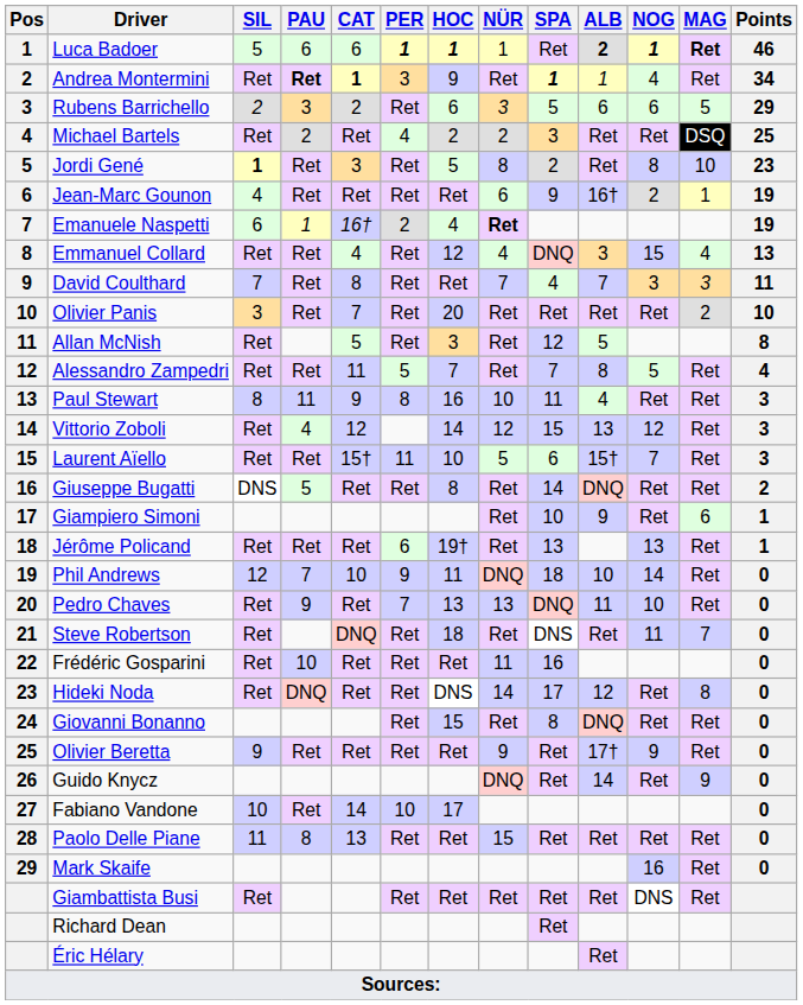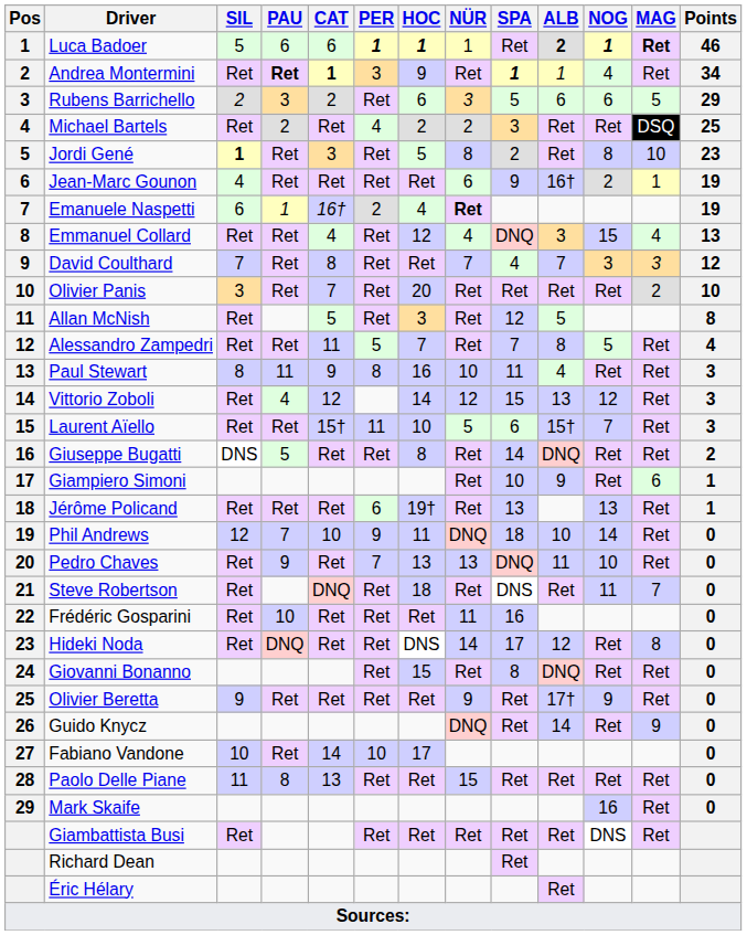 <table class="wikitable" style="font-size: 85%; text-align:center">
 <tr align="center" style="background:#CCCCCC;">
 <th>Pos</th>
 <th>Driver</th>
 <th><a href='#'>SIL</a><br></th>
 <th><a href='#'>PAU</a><br></th>
 <th><a href='#'>CAT</a><br></th>
 <th><a href='#'>PER</a><br></th>
 <th><a href='#'>HOC</a><br></th>
 <th><a href='#'>NÜR</a><br></th>
 <th><a href='#'>SPA</a><br></th>
 <th><a href='#'>ALB</a><br></th>
 <th><a href='#'>NOG</a><br></th>
 <th><a href='#'>MAG</a><br></th>
 <th>Points</th>
 </tr>
 <tr>
 <th>1</th>
 <td align="left"> <a href='#'>Luca Badoer</a></td>
 <td style="background:#DFFFDF;">5</td>
 <td style="background:#DFFFDF;">6</td>
 <td style="background:#DFFFDF;">6</td>
 <td style="background:#FFFFBF;"><strong><em>1</em></strong></td>
 <td style="background:#FFFFBF;"><strong><em>1</em></strong></td>
 <td style="background:#FFFFBF;">1</td>
 <td style="background:#EFCFFF;">Ret</td>
 <td style="background:#DFDFDF;"><strong>2</strong></td>
 <td style="background:#FFFFBF;"><strong><em>1</em></strong></td>
 <td style="background:#EFCFFF;"><strong>Ret</strong></td>
 <th>46</th>
 </tr>
 <tr>
 <th>2</th>
 <td align="left" nowrap> <a href='#'>Andrea Montermini</a></td>
 <td style="background:#EFCFFF;">Ret</td>
 <td style="background:#EFCFFF;"><strong>Ret</strong></td>
 <td style="background:#FFFFBF;"><strong>1</strong></td>
 <td style="background:#FFDF9F;">3</td>
 <td style="background:#CFCFFF;">9</td>
 <td style="background:#EFCFFF;">Ret</td>
 <td style="background:#FFFFBF;"><strong><em>1</em></strong></td>
 <td style="background:#FFFFBF;"><em>1</em></td>
 <td style="background:#DFFFDF;">4</td>
 <td style="background:#EFCFFF;">Ret</td>
 <th>34</th>
 </tr>
 <tr>
 <th>3</th>
 <td align="left"> <a href='#'>Rubens Barrichello</a></td>
 <td style="background:#DFDFDF;"><em>2</em></td>
 <td style="background:#FFDF9F;">3</td>
 <td style="background:#DFDFDF;">2</td>
 <td style="background:#EFCFFF;">Ret</td>
 <td style="background:#DFFFDF;">6</td>
 <td style="background:#FFDF9F;"><em>3</em></td>
 <td style="background:#DFFFDF;">5</td>
 <td style="background:#DFFFDF;">6</td>
 <td style="background:#DFFFDF;">6</td>
 <td style="background:#DFFFDF;">5</td>
 <th>29</th>
 </tr>
 <tr>
 <th>4</th>
 <td align="left"> <a href='#'>Michael Bartels</a></td>
 <td style="background:#EFCFFF;">Ret</td>
 <td style="background:#DFDFDF;">2</td>
 <td style="background:#EFCFFF;">Ret</td>
 <td style="background:#DFFFDF;">4</td>
 <td style="background:#DFDFDF;">2</td>
 <td style="background:#DFDFDF;">2</td>
 <td style="background:#FFDF9F;">3</td>
 <td style="background:#EFCFFF;">Ret</td>
 <td style="background:#EFCFFF;">Ret</td>
 <td style="background:#000000; color:white">DSQ</td>
 <th>25</th>
 </tr>
 <tr>
 <th>5</th>
 <td align="left"> <a href='#'>Jordi Gené</a></td>
 <td style="background:#FFFFBF;"><strong>1</strong></td>
 <td style="background:#EFCFFF;">Ret</td>
 <td style="background:#FFDF9F;">3</td>
 <td style="background:#EFCFFF;">Ret</td>
 <td style="background:#DFFFDF;">5</td>
 <td style="background:#CFCFFF;">8</td>
 <td style="background:#DFDFDF;">2</td>
 <td style="background:#EFCFFF;">Ret</td>
 <td style="background:#CFCFFF;">8</td>
 <td style="background:#CFCFFF;">10</td>
 <th>23</th>
 </tr>
 <tr>
 <th>6</th>
 <td align="left" nowrap> <a href='#'>Jean-Marc Gounon</a></td>
 <td style="background:#DFFFDF;">4</td>
 <td style="background:#EFCFFF;">Ret</td>
 <td style="background:#EFCFFF;">Ret</td>
 <td style="background:#EFCFFF;">Ret</td>
 <td style="background:#EFCFFF;">Ret</td>
 <td style="background:#DFFFDF;">6</td>
 <td style="background:#CFCFFF;">9</td>
 <td style="background:#CFCFFF;">16†</td>
 <td style="background:#DFDFDF;">2</td>
 <td style="background:#FFFFBF;">1</td>
 <th>19</th>
 </tr>
 <tr>
 <th>7</th>
 <td align="left"> <a href='#'>Emanuele Naspetti</a></td>
 <td style="background:#DFFFDF;">6</td>
 <td style="background:#FFFFBF;"><em>1</em></td>
 <td style="background:#CFCFFF;"><em>16†</em></td>
 <td style="background:#DFDFDF;">2</td>
 <td style="background:#DFFFDF;">4</td>
 <td style="background:#EFCFFF;"><strong>Ret</strong></td>
 <td></td>
 <td></td>
 <td></td>
 <td></td>
 <th>19</th>
 </tr>
 <tr>
 <th>8</th>
 <td align="left"> <a href='#'>Emmanuel Collard</a></td>
 <td style="background:#EFCFFF;">Ret</td>
 <td style="background:#EFCFFF;">Ret</td>
 <td style="background:#DFFFDF;">4</td>
 <td style="background:#EFCFFF;">Ret</td>
 <td style="background:#CFCFFF;">12</td>
 <td style="background:#DFFFDF;">4</td>
 <td style="background:#FFCFCF;">DNQ</td>
 <td style="background:#FFDF9F;">3</td>
 <td style="background:#CFCFFF;">15</td>
 <td style="background:#DFFFDF;">4</td>
 <th>13</th>
 </tr>
 <tr>
 <th>9</th>
 <td align="left"> <a href='#'>David Coulthard</a></td>
 <td style="background:#CFCFFF;">7</td>
 <td style="background:#EFCFFF;">Ret</td>
 <td style="background:#CFCFFF;">8</td>
 <td style="background:#EFCFFF;">Ret</td>
 <td style="background:#EFCFFF;">Ret</td>
 <td style="background:#CFCFFF;">7</td>
 <td style="background:#DFFFDF;">4</td>
 <td style="background:#CFCFFF;">7</td>
 <td style="background:#FFDF9F;">3</td>
 <td style="background:#FFDF9F;"><em>3</em></td>
-<th>11</th>
+<th>12</th>
 </tr>
 <tr>
 <th>10</th>
 <td align="left"> <a href='#'>Olivier Panis</a></td>
 <td style="background:#FFDF9F;">3</td>
 <td style="background:#EFCFFF;">Ret</td>
 <td style="background:#CFCFFF;">7</td>
 <td style="background:#EFCFFF;">Ret</td>
 <td style="background:#CFCFFF;">20</td>
 <td style="background:#EFCFFF;">Ret</td>
 <td style="background:#EFCFFF;">Ret</td>
 <td style="background:#EFCFFF;">Ret</td>
 <td style="background:#EFCFFF;">Ret</td>
 <td style="background:#DFDFDF;">2</td>
 <th>10</th>
 </tr>
 <tr>
 <th>11</th>
 <td align="left"> <a href='#'>Allan McNish</a></td>
 <td style="background:#EFCFFF;">Ret</td>
 <td></td>
 <td style="background:#DFFFDF;">5</td>
 <td style="background:#EFCFFF;">Ret</td>
 <td style="background:#FFDF9F;">3</td>
 <td style="background:#EFCFFF;">Ret</td>
 <td style="background:#CFCFFF;">12</td>
 <td style="background:#DFFFDF;">5</td>
 <td></td>
 <td></td>
 <th>8</th>
 </tr>
 <tr>
 <th>12</th>
 <td align="left" nowrap> <a href='#'>Alessandro Zampedri</a></td>
 <td style="background:#EFCFFF;">Ret</td>
 <td style="background:#EFCFFF;">Ret</td>
 <td style="background:#CFCFFF;">11</td>
 <td style="background:#DFFFDF;">5</td>
 <td style="background:#CFCFFF;">7</td>
 <td style="background:#EFCFFF;">Ret</td>
 <td style="background:#CFCFFF;">7</td>
 <td style="background:#CFCFFF;">8</td>
 <td style="background:#DFFFDF;">5</td>
 <td style="background:#EFCFFF;">Ret</td>
 <th>4</th>
 </tr>
 <tr>
 <th>13</th>
 <td align="left"> <a href='#'>Paul Stewart</a></td>
 <td style="background:#CFCFFF;">8</td>
 <td style="background:#CFCFFF;">11</td>
 <td style="background:#CFCFFF;">9</td>
 <td style="background:#CFCFFF;">8</td>
 <td style="background:#CFCFFF;">16</td>
 <td style="background:#CFCFFF;">10</td>
 <td style="background:#CFCFFF;">11</td>
 <td style="background:#DFFFDF;">4</td>
 <td style="background:#EFCFFF;">Ret</td>
 <td style="background:#EFCFFF;">Ret</td>
 <th>3</th>
 </tr>
 <tr>
 <th>14</th>
 <td align="left"> <a href='#'>Vittorio Zoboli</a></td>
 <td style="background:#EFCFFF;">Ret</td>
 <td style="background:#DFFFDF;">4</td>
 <td style="background:#CFCFFF;">12</td>
 <td></td>
 <td style="background:#CFCFFF;">14</td>
 <td style="background:#CFCFFF;">12</td>
 <td style="background:#CFCFFF;">15</td>
 <td style="background:#CFCFFF;">13</td>
 <td style="background:#CFCFFF;">12</td>
 <td style="background:#EFCFFF;">Ret</td>
 <th>3</th>
 </tr>
 <tr>
 <th>15</th>
 <td align="left"> <a href='#'>Laurent Aïello</a></td>
 <td style="background:#EFCFFF;">Ret</td>
 <td style="background:#EFCFFF;">Ret</td>
 <td style="background:#CFCFFF;">15†</td>
 <td style="background:#CFCFFF;">11</td>
 <td style="background:#CFCFFF;">10</td>
 <td style="background:#DFFFDF;">5</td>
 <td style="background:#DFFFDF;">6</td>
 <td style="background:#CFCFFF;">15†</td>
 <td style="background:#CFCFFF;">7</td>
 <td style="background:#EFCFFF;">Ret</td>
 <th>3</th>
 </tr>
 <tr>
 <th>16</th>
 <td align="left"> <a href='#'>Giuseppe Bugatti</a></td>
 <td style="background:#FFFFFF;">DNS</td>
 <td style="background:#DFFFDF;">5</td>
 <td style="background:#EFCFFF;">Ret</td>
 <td style="background:#EFCFFF;">Ret</td>
 <td style="background:#CFCFFF;">8</td>
 <td style="background:#EFCFFF;">Ret</td>
 <td style="background:#CFCFFF;">14</td>
 <td style="background:#FFCFCF;">DNQ</td>
 <td style="background:#EFCFFF;">Ret</td>
 <td style="background:#EFCFFF;">Ret</td>
 <th>2</th>
 </tr>
 <tr>
 <th>17</th>
 <td align="left"> <a href='#'>Giampiero Simoni</a></td>
 <td></td>
 <td></td>
 <td></td>
 <td></td>
 <td></td>
 <td style="background:#EFCFFF;">Ret</td>
 <td style="background:#CFCFFF;">10</td>
 <td style="background:#CFCFFF;">9</td>
 <td style="background:#EFCFFF;">Ret</td>
 <td style="background:#DFFFDF;">6</td>
 <th>1</th>
 </tr>
 <tr>
 <th>18</th>
 <td align="left"> <a href='#'>Jérôme Policand</a></td>
 <td style="background:#EFCFFF;">Ret</td>
 <td style="background:#EFCFFF;">Ret</td>
 <td style="background:#EFCFFF;">Ret</td>
 <td style="background:#DFFFDF;">6</td>
 <td style="background:#CFCFFF;">19†</td>
 <td style="background:#EFCFFF;">Ret</td>
 <td style="background:#CFCFFF;">13</td>
 <td></td>
 <td style="background:#CFCFFF;">13</td>
 <td style="background:#EFCFFF;">Ret</td>
 <th>1</th>
 </tr>
 <tr>
 <th>19</th>
 <td align="left"> <a href='#'>Phil Andrews</a></td>
 <td style="background:#CFCFFF;">12</td>
 <td style="background:#CFCFFF;">7</td>
 <td style="background:#CFCFFF;">10</td>
 <td style="background:#CFCFFF;">9</td>
 <td style="background:#CFCFFF;">11</td>
 <td style="background:#FFCFCF;">DNQ</td>
 <td style="background:#CFCFFF;">18</td>
 <td style="background:#CFCFFF;">10</td>
 <td style="background:#CFCFFF;">14</td>
 <td style="background:#EFCFFF;">Ret</td>
 <th>0</th>
 </tr>
 <tr>
 <th>20</th>
 <td align="left"> <a href='#'>Pedro Chaves</a></td>
 <td style="background:#EFCFFF;">Ret</td>
 <td style="background:#CFCFFF;">9</td>
 <td style="background:#EFCFFF;">Ret</td>
 <td style="background:#CFCFFF;">7</td>
 <td style="background:#CFCFFF;">13</td>
 <td style="background:#CFCFFF;">13</td>
 <td style="background:#FFCFCF;">DNQ</td>
 <td style="background:#CFCFFF;">11</td>
 <td style="background:#CFCFFF;">10</td>
 <td style="background:#EFCFFF;">Ret</td>
 <th>0</th>
 </tr>
 <tr>
 <th>21</th>
 <td align="left"> <a href='#'>Steve Robertson</a></td>
 <td style="background:#EFCFFF;">Ret</td>
 <td></td>
 <td style="background:#FFCFCF;">DNQ</td>
 <td style="background:#EFCFFF;">Ret</td>
 <td style="background:#CFCFFF;">18</td>
 <td style="background:#EFCFFF;">Ret</td>
 <td style="background:#FFFFFF;">DNS</td>
 <td style="background:#EFCFFF;">Ret</td>
 <td style="background:#CFCFFF;">11</td>
 <td style="background:#CFCFFF;">7</td>
 <th>0</th>
 </tr>
 <tr>
 <th>22</th>
 <td align="left"> Frédéric Gosparini</td>
 <td style="background:#EFCFFF;">Ret</td>
 <td style="background:#CFCFFF;">10</td>
 <td style="background:#EFCFFF;">Ret</td>
 <td style="background:#EFCFFF;">Ret</td>
 <td style="background:#EFCFFF;">Ret</td>
 <td style="background:#CFCFFF;">11</td>
 <td style="background:#CFCFFF;">16</td>
 <td></td>
 <td></td>
 <td></td>
 <th>0</th>
 </tr>
 <tr>
 <th>23</th>
 <td align="left"> <a href='#'>Hideki Noda</a></td>
 <td style="background:#EFCFFF;">Ret</td>
 <td style="background:#FFCFCF;">DNQ</td>
 <td style="background:#EFCFFF;">Ret</td>
 <td style="background:#EFCFFF;">Ret</td>
 <td style="background:#FFFFFF;">DNS</td>
 <td style="background:#CFCFFF;">14</td>
 <td style="background:#CFCFFF;">17</td>
 <td style="background:#CFCFFF;">12</td>
 <td style="background:#EFCFFF;">Ret</td>
 <td style="background:#CFCFFF;">8</td>
 <th>0</th>
 </tr>
 <tr>
 <th>24</th>
 <td align="left"> <a href='#'>Giovanni Bonanno</a></td>
 <td></td>
 <td></td>
 <td></td>
 <td style="background:#EFCFFF;">Ret</td>
 <td style="background:#CFCFFF;">15</td>
 <td style="background:#EFCFFF;">Ret</td>
 <td style="background:#CFCFFF;">8</td>
 <td style="background:#FFCFCF;">DNQ</td>
 <td style="background:#EFCFFF;">Ret</td>
 <td style="background:#EFCFFF;">Ret</td>
 <th>0</th>
 </tr>
 <tr>
 <th>25</th>
 <td align="left"> <a href='#'>Olivier Beretta</a></td>
 <td style="background:#CFCFFF;">9</td>
 <td style="background:#EFCFFF;">Ret</td>
 <td style="background:#EFCFFF;">Ret</td>
 <td style="background:#EFCFFF;">Ret</td>
 <td style="background:#EFCFFF;">Ret</td>
 <td style="background:#CFCFFF;">9</td>
 <td style="background:#EFCFFF;">Ret</td>
 <td style="background:#CFCFFF;">17†</td>
 <td style="background:#CFCFFF;">9</td>
 <td style="background:#EFCFFF;">Ret</td>
 <th>0</th>
 </tr>
 <tr>
 <th>26</th>
 <td align="left"> Guido Knycz</td>
 <td></td>
 <td></td>
 <td></td>
 <td></td>
 <td></td>
 <td style="background:#FFCFCF;">DNQ</td>
 <td style="background:#EFCFFF;">Ret</td>
 <td style="background:#CFCFFF;">14</td>
 <td style="background:#EFCFFF;">Ret</td>
 <td style="background:#CFCFFF;">9</td>
 <th>0</th>
 </tr>
 <tr>
 <th>27</th>
 <td align="left"> Fabiano Vandone</td>
 <td style="background:#CFCFFF;">10</td>
 <td style="background:#EFCFFF;">Ret</td>
 <td style="background:#CFCFFF;">14</td>
 <td style="background:#CFCFFF;">10</td>
 <td style="background:#CFCFFF;">17</td>
 <td></td>
 <td></td>
 <td></td>
 <td></td>
 <td></td>
 <th>0</th>
 </tr>
 <tr>
 <th>28</th>
 <td align="left"> <a href='#'>Paolo Delle Piane</a></td>
 <td style="background:#CFCFFF;">11</td>
 <td style="background:#CFCFFF;">8</td>
 <td style="background:#CFCFFF;">13</td>
 <td style="background:#EFCFFF;">Ret</td>
 <td style="background:#EFCFFF;">Ret</td>
 <td style="background:#CFCFFF;">15</td>
 <td style="background:#EFCFFF;">Ret</td>
 <td style="background:#EFCFFF;">Ret</td>
 <td style="background:#EFCFFF;">Ret</td>
 <td style="background:#EFCFFF;">Ret</td>
 <th>0</th>
 </tr>
 <tr>
 <th>29</th>
 <td align="left"> <a href='#'>Mark Skaife</a></td>
 <td></td>
 <td></td>
 <td></td>
 <td></td>
 <td></td>
 <td></td>
 <td></td>
 <td></td>
 <td style="background:#CFCFFF;">16</td>
 <td style="background:#EFCFFF;">Ret</td>
 <th>0</th>
 </tr>
 <tr>
 <th></th>
 <td align="left" nowrap> <a href='#'>Giambattista Busi</a></td>
 <td style="background:#EFCFFF;">Ret</td>
 <td></td>
 <td></td>
 <td style="background:#EFCFFF;">Ret</td>
 <td style="background:#EFCFFF;">Ret</td>
 <td style="background:#EFCFFF;">Ret</td>
 <td style="background:#EFCFFF;">Ret</td>
 <td style="background:#EFCFFF;">Ret</td>
 <td style="background:#FFFFFF;">DNS</td>
 <td style="background:#EFCFFF;">Ret</td>
 <th></th>
 </tr>
 <tr>
 <th></th>
 <td align="left"> Richard Dean</td>
 <td></td>
 <td></td>
 <td></td>
 <td></td>
 <td></td>
 <td></td>
 <td style="background:#EFCFFF;">Ret</td>
 <td></td>
 <td></td>
 <td></td>
 <th></th>
 </tr>
 <tr>
 <th></th>
 <td align="left"> <a href='#'>Éric Hélary</a></td>
 <td></td>
 <td></td>
 <td></td>
 <td></td>
 <td></td>
 <td></td>
 <td></td>
 <td style="background:#EFCFFF;">Ret</td>
 <td></td>
 <td></td>
 <th></th>
 </tr>
 <tr>
 <td colspan="15" style="background-color:#EAECF0;text-align:center"><strong>Sources:</strong></td>
 </tr>
 </table>
